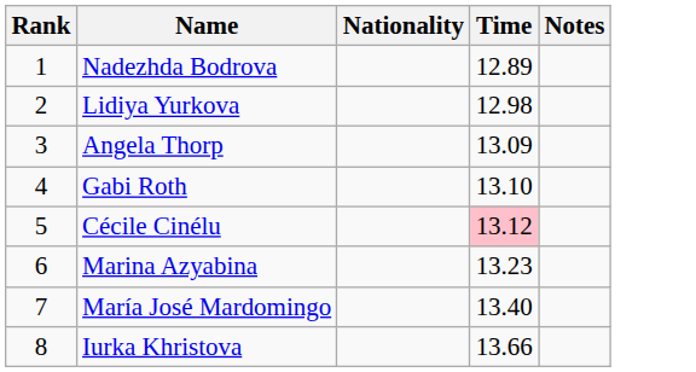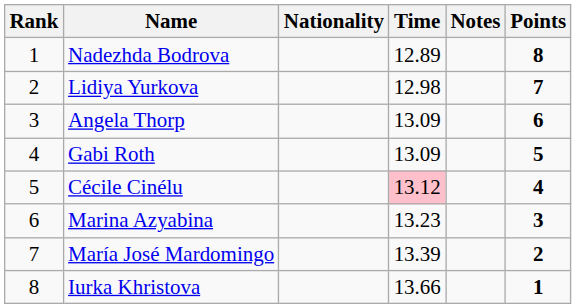 <table class="wikitable sortable" style="text-align:center">
 <tr>
 <th>Rank</th>
 <th>Name</th>
 <th>Nationality</th>
 <th>Time</th>
 <th>Notes</th>
+<th>Points</th>
 </tr>
 <tr>
 <td>1</td>
 <td align=left><a href='#'>Nadezhda Bodrova</a></td>
 <td align=left></td>
 <td>12.89</td>
 <td></td>
+<td><strong>8</strong></td>
 </tr>
 <tr>
 <td>2</td>
 <td align=left><a href='#'>Lidiya Yurkova</a></td>
 <td align=left></td>
 <td>12.98</td>
 <td></td>
+<td><strong>7</strong></td>
 </tr>
 <tr>
 <td>3</td>
 <td align=left><a href='#'>Angela Thorp</a></td>
 <td align=left></td>
 <td>13.09</td>
 <td></td>
+<td><strong>6</strong></td>
 </tr>
 <tr>
 <td>4</td>
 <td align=left><a href='#'>Gabi Roth</a></td>
 <td align=left></td>
-<td>13.10</td>
+<td>13.09</td>
 <td></td>
+<td><strong>5</strong></td>
 </tr>
 <tr>
 <td>5</td>
 <td align=left><a href='#'>Cécile Cinélu</a></td>
 <td align=left></td>
 <td style="background: pink;">13.12</td>
 <td></td>
+<td><strong>4</strong></td>
 </tr>
 <tr>
 <td>6</td>
 <td align=left><a href='#'>Marina Azyabina</a></td>
 <td align=left></td>
 <td>13.23</td>
 <td></td>
+<td><strong>3</strong></td>
 </tr>
 <tr>
 <td>7</td>
 <td align=left><a href='#'>María José Mardomingo</a></td>
 <td align=left></td>
-<td>13.40</td>
+<td>13.39</td>
 <td></td>
+<td><strong>2</strong></td>
 </tr>
 <tr>
 <td>8</td>
 <td align=left><a href='#'>Iurka Khristova</a></td>
 <td align=left></td>
 <td>13.66</td>
 <td></td>
+<td><strong>1</strong></td>
 </tr>
 </table>
